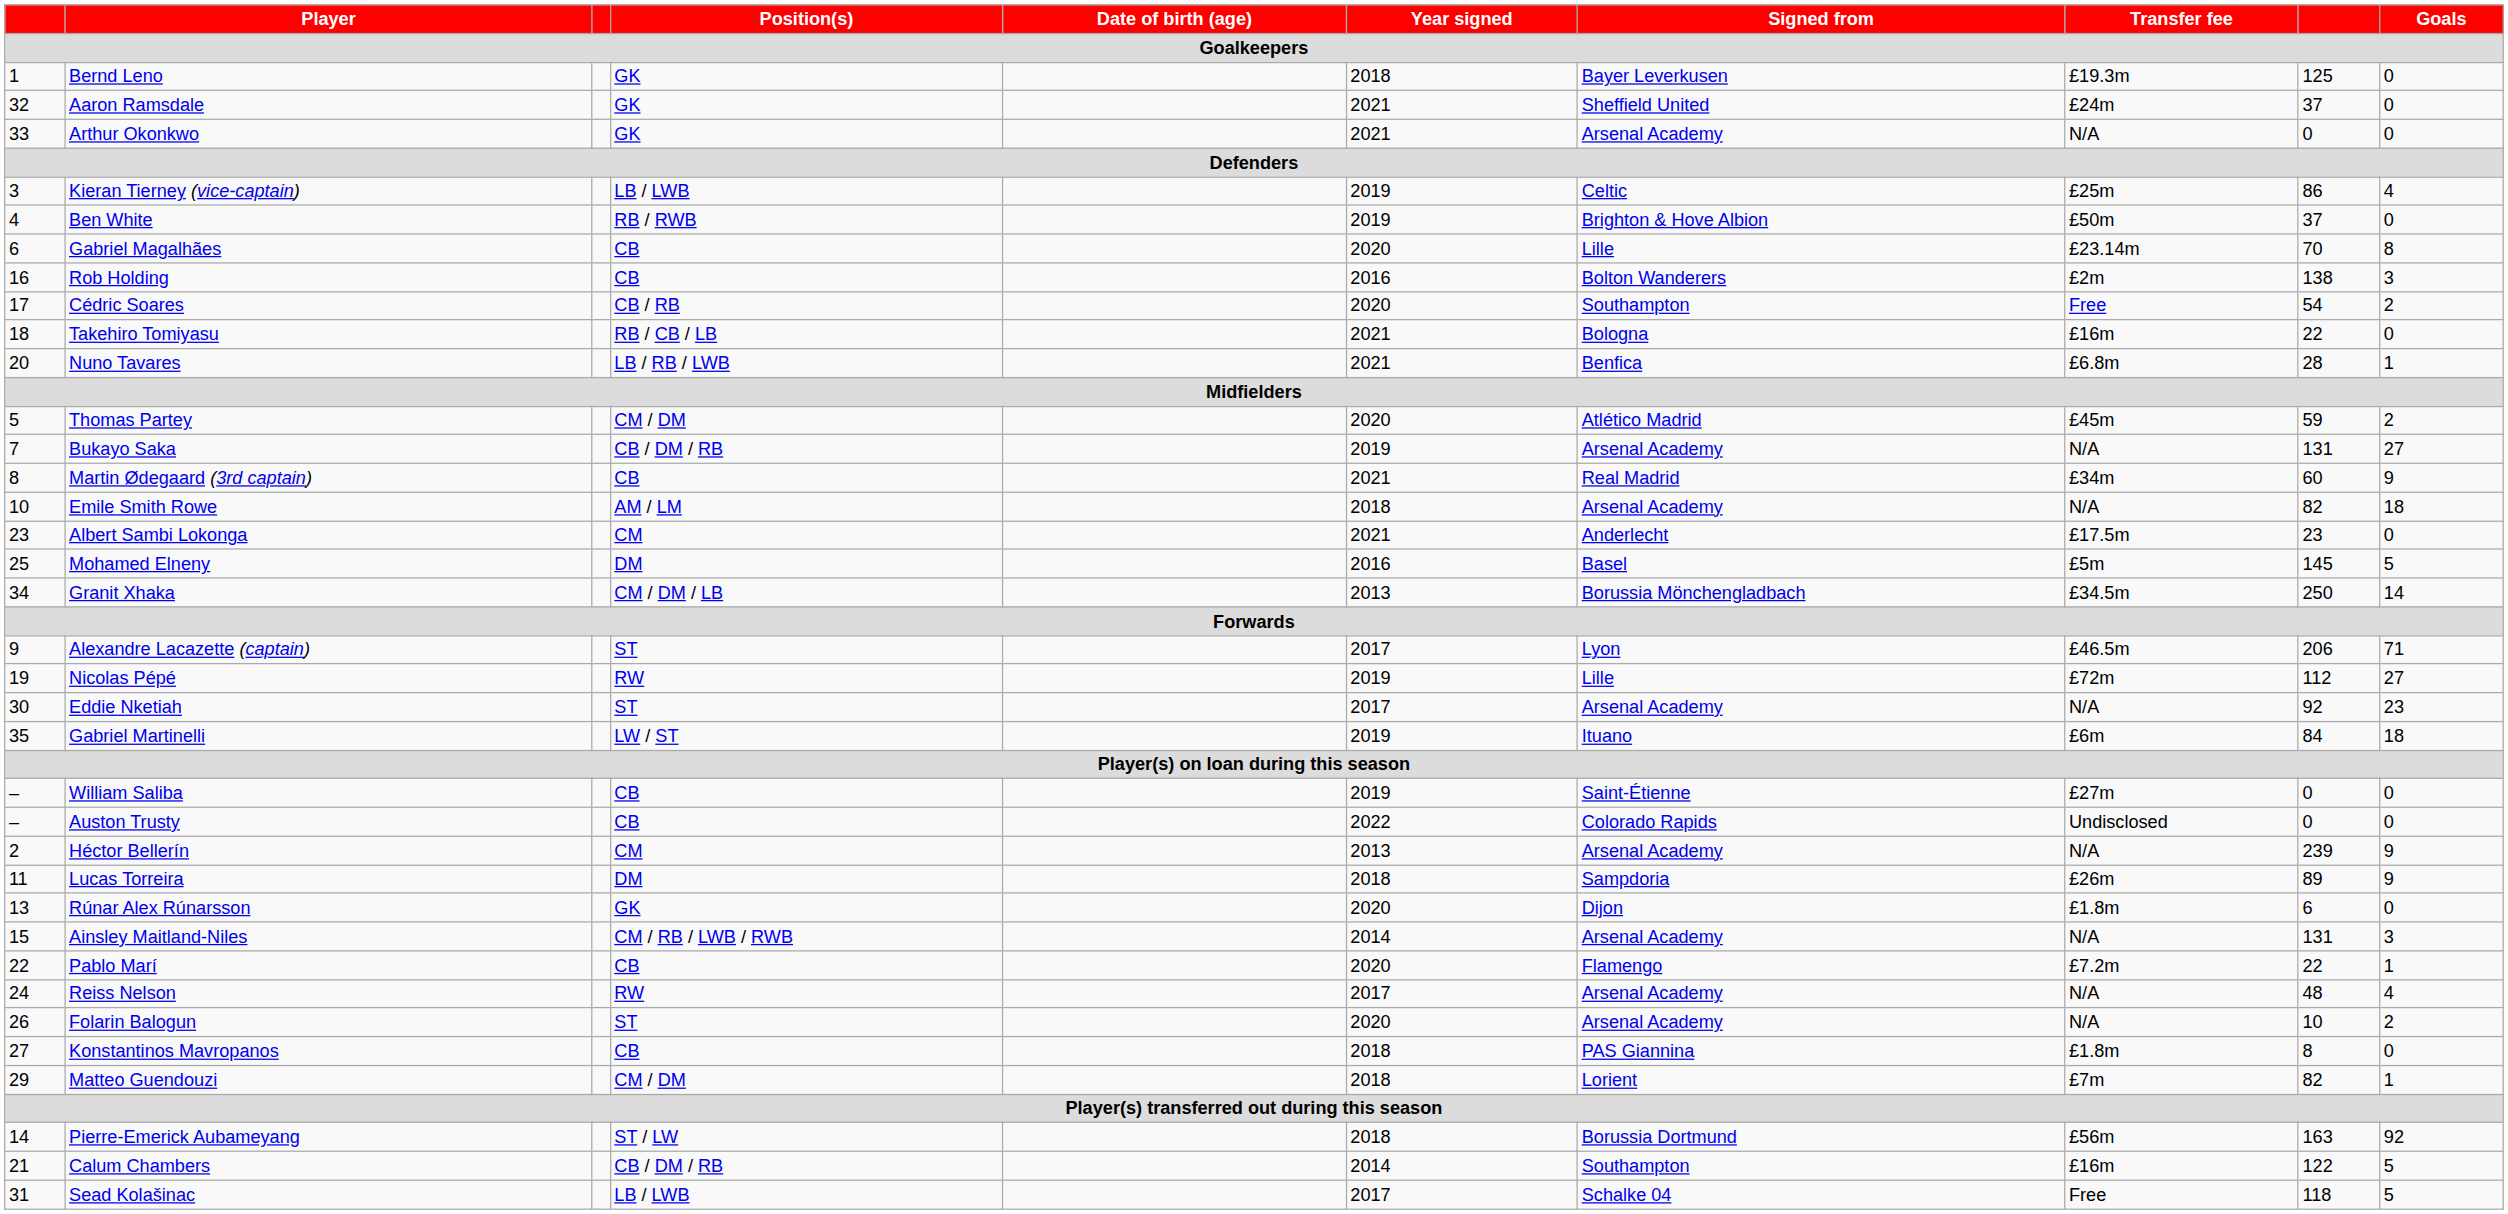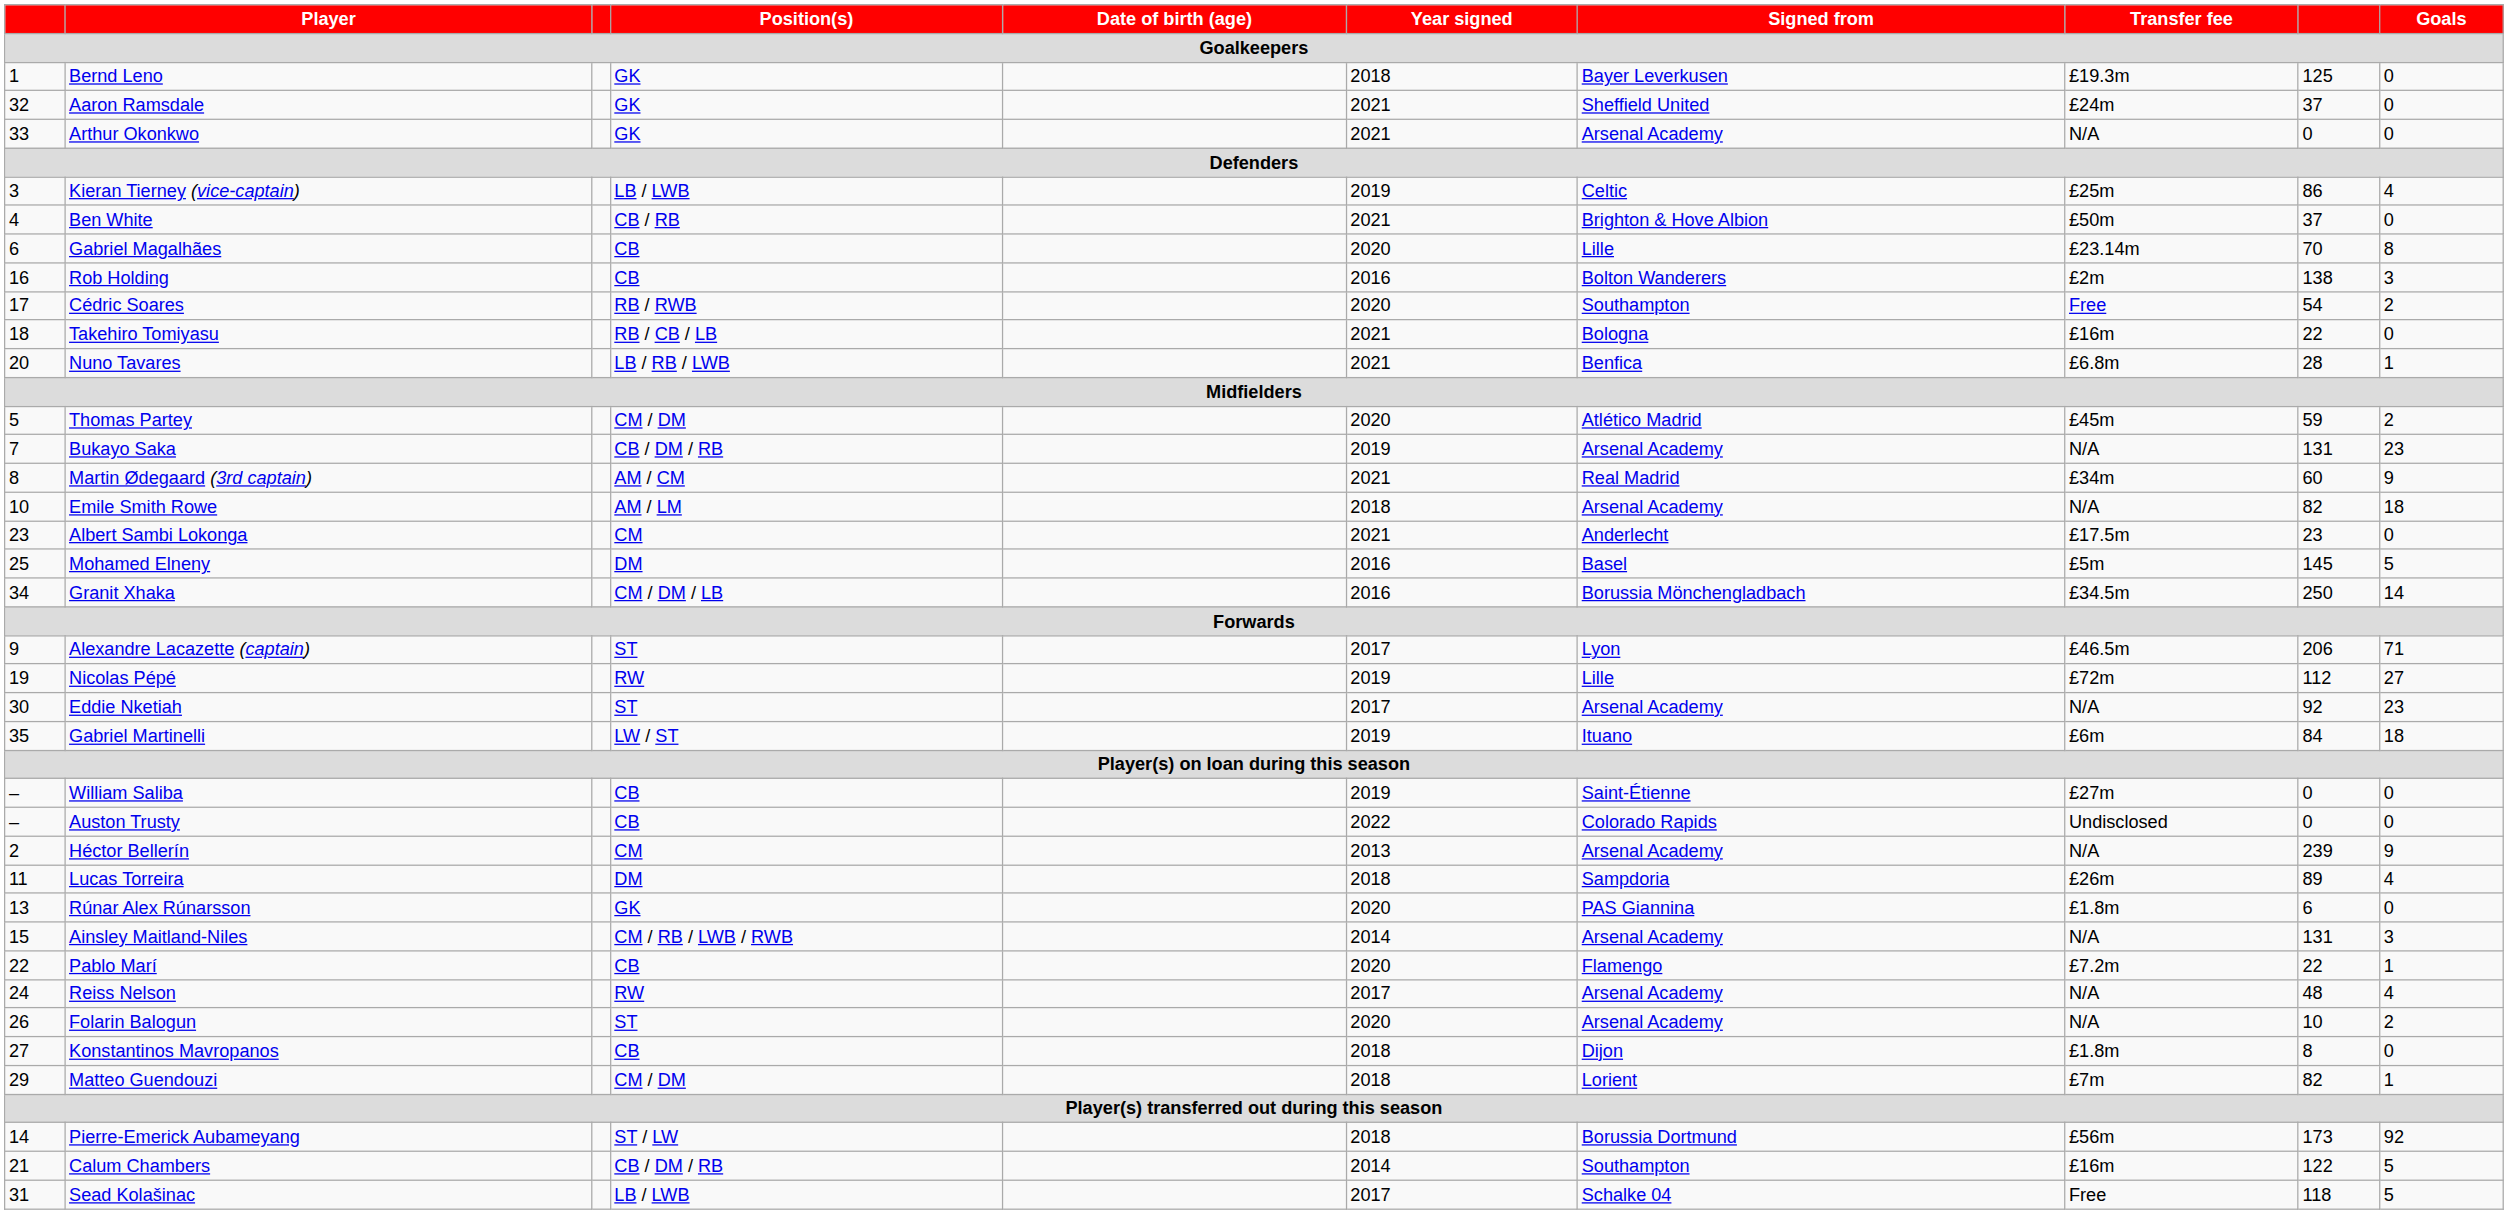 <table class="wikitable sortable" style="font-size:90%; width:100%;">
 <tr>
 <th style="background:#FF0000; color:white;"></th>
 <th style="background:#FF0000; color:white;">Player</th>
 <th style="background:#FF0000; color:white;"></th>
 <th style="background:#FF0000; color:white;">Position(s)</th>
 <th style="background:#FF0000; color:white;">Date of birth (age)</th>
 <th style="background:#FF0000; color:white;">Year signed</th>
 <th style="background:#FF0000; color:white;">Signed from</th>
 <th style="background:#FF0000; color:white;">Transfer fee</th>
 <th style="background:#FF0000; color:white;"></th>
 <th style="background:#FF0000; color:white;">Goals</th>
 </tr>
 <tr>
 <th colspan="11" style="background:#dcdcdc;">Goalkeepers</th>
 </tr>
 <tr>
 <td>1</td>
 <td><a href='#'>Bernd Leno</a></td>
 <td></td>
 <td><a href='#'>GK</a></td>
 <td></td>
 <td>2018</td>
 <td> <a href='#'>Bayer Leverkusen</a></td>
 <td>£19.3m</td>
 <td>125</td>
 <td>0</td>
 </tr>
 <tr>
 <td>32</td>
 <td><a href='#'>Aaron Ramsdale</a></td>
 <td></td>
 <td><a href='#'>GK</a></td>
 <td></td>
 <td>2021</td>
 <td> <a href='#'>Sheffield United</a></td>
 <td>£24m</td>
 <td>37</td>
 <td>0</td>
 </tr>
 <tr>
 <td>33</td>
 <td><a href='#'>Arthur Okonkwo</a></td>
 <td></td>
 <td><a href='#'>GK</a></td>
 <td></td>
 <td>2021</td>
 <td> <a href='#'>Arsenal Academy</a></td>
 <td>N/A</td>
 <td>0</td>
 <td>0</td>
 </tr>
 <tr>
 <th colspan="11" style="background:#dcdcdc">Defenders</th>
 </tr>
 <tr>
 <td>3</td>
 <td><a href='#'>Kieran Tierney</a> <em>(<a href='#'>vice-captain</a>)</em></td>
 <td></td>
 <td><a href='#'>LB</a> / <a href='#'>LWB</a></td>
 <td></td>
 <td>2019</td>
 <td> <a href='#'>Celtic</a></td>
 <td>£25m</td>
 <td>86</td>
 <td>4</td>
 </tr>
 <tr>
 <td>4</td>
 <td><a href='#'>Ben White</a></td>
 <td></td>
-<td><a href='#'>RB</a> / <a href='#'>RWB</a></td>
+<td><a href='#'>CB</a> / <a href='#'>RB</a></td>
 <td></td>
-<td>2019</td>
+<td>2021</td>
 <td> <a href='#'>Brighton & Hove Albion</a></td>
 <td>£50m</td>
 <td>37</td>
 <td>0</td>
 </tr>
 <tr>
 <td>6</td>
 <td><a href='#'>Gabriel Magalhães</a></td>
 <td></td>
 <td><a href='#'>CB</a></td>
 <td></td>
 <td>2020</td>
 <td> <a href='#'>Lille</a></td>
 <td>£23.14m</td>
 <td>70</td>
 <td>8</td>
 </tr>
 <tr>
 <td>16</td>
 <td><a href='#'>Rob Holding</a></td>
 <td></td>
 <td><a href='#'>CB</a></td>
 <td></td>
 <td>2016</td>
 <td> <a href='#'>Bolton Wanderers</a></td>
 <td>£2m</td>
 <td>138</td>
 <td>3</td>
 </tr>
 <tr>
 <td>17</td>
 <td><a href='#'>Cédric Soares</a></td>
 <td></td>
-<td><a href='#'>CB</a> / <a href='#'>RB</a></td>
+<td><a href='#'>RB</a> / <a href='#'>RWB</a></td>
 <td></td>
 <td>2020</td>
 <td> <a href='#'>Southampton</a></td>
 <td><a href='#'>Free</a></td>
 <td>54</td>
 <td>2</td>
 </tr>
 <tr>
 <td>18</td>
 <td><a href='#'>Takehiro Tomiyasu</a></td>
 <td></td>
 <td><a href='#'>RB</a> / <a href='#'>CB</a> / <a href='#'>LB</a></td>
 <td></td>
 <td>2021</td>
 <td> <a href='#'>Bologna</a></td>
 <td>£16m</td>
 <td>22</td>
 <td>0</td>
 </tr>
 <tr>
 <td>20</td>
 <td><a href='#'>Nuno Tavares</a></td>
 <td></td>
 <td><a href='#'>LB</a> / <a href='#'>RB</a> / <a href='#'>LWB</a></td>
 <td></td>
 <td>2021</td>
 <td> <a href='#'>Benfica</a></td>
 <td>£6.8m</td>
 <td>28</td>
 <td>1</td>
 </tr>
 <tr>
 <th colspan="11" style="background:#dcdcdc">Midfielders</th>
 </tr>
 <tr>
 <td>5</td>
 <td><a href='#'>Thomas Partey</a></td>
 <td></td>
 <td><a href='#'>CM</a> / <a href='#'>DM</a></td>
 <td></td>
 <td>2020</td>
 <td> <a href='#'>Atlético Madrid</a></td>
 <td>£45m</td>
 <td>59</td>
 <td>2</td>
 </tr>
 <tr>
 <td>7</td>
 <td><a href='#'>Bukayo Saka</a></td>
 <td></td>
 <td><a href='#'>CB</a> / <a href='#'>DM</a> / <a href='#'>RB</a></td>
 <td></td>
 <td>2019</td>
 <td> <a href='#'>Arsenal Academy</a></td>
 <td>N/A</td>
 <td>131</td>
-<td>27</td>
+<td>23</td>
 </tr>
 <tr>
 <td>8</td>
 <td><a href='#'>Martin Ødegaard</a> <em>(<a href='#'>3rd captain</a>)</em></td>
 <td></td>
-<td><a href='#'>CB</a></td>
+<td><a href='#'>AM</a> / <a href='#'>CM</a></td>
 <td></td>
 <td>2021</td>
 <td> <a href='#'>Real Madrid</a></td>
 <td>£34m</td>
 <td>60</td>
 <td>9</td>
 </tr>
 <tr>
 <td>10</td>
 <td><a href='#'>Emile Smith Rowe</a></td>
 <td></td>
 <td><a href='#'>AM</a> / <a href='#'>LM</a></td>
 <td></td>
 <td>2018</td>
 <td> <a href='#'>Arsenal Academy</a></td>
 <td>N/A</td>
 <td>82</td>
 <td>18</td>
 </tr>
 <tr>
 <td>23</td>
 <td><a href='#'>Albert Sambi Lokonga</a></td>
 <td></td>
 <td><a href='#'>CM</a></td>
 <td></td>
 <td>2021</td>
 <td> <a href='#'>Anderlecht</a></td>
 <td>£17.5m</td>
 <td>23</td>
 <td>0</td>
 </tr>
 <tr>
 <td>25</td>
 <td><a href='#'>Mohamed Elneny</a></td>
 <td></td>
 <td><a href='#'>DM</a></td>
 <td></td>
 <td>2016</td>
 <td> <a href='#'>Basel</a></td>
 <td>£5m</td>
 <td>145</td>
 <td>5</td>
 </tr>
 <tr>
 <td>34</td>
 <td><a href='#'>Granit Xhaka</a></td>
 <td></td>
 <td><a href='#'>CM</a> / <a href='#'>DM</a> / <a href='#'>LB</a></td>
 <td></td>
-<td>2013</td>
+<td>2016</td>
 <td> <a href='#'>Borussia Mönchengladbach</a></td>
 <td>£34.5m</td>
 <td>250</td>
 <td>14</td>
 </tr>
 <tr>
 <th colspan="11" style="background:#dcdcdc">Forwards</th>
 </tr>
 <tr>
 <td>9</td>
 <td><a href='#'>Alexandre Lacazette</a> <em>(<a href='#'>captain</a>)</em></td>
 <td></td>
 <td><a href='#'>ST</a></td>
 <td></td>
 <td>2017</td>
 <td> <a href='#'>Lyon</a></td>
 <td>£46.5m</td>
 <td>206</td>
 <td>71</td>
 </tr>
 <tr>
 <td>19</td>
 <td><a href='#'>Nicolas Pépé</a></td>
 <td></td>
 <td><a href='#'>RW</a></td>
 <td></td>
 <td>2019</td>
 <td> <a href='#'>Lille</a></td>
 <td>£72m</td>
 <td>112</td>
 <td>27</td>
 </tr>
 <tr>
 <td>30</td>
 <td><a href='#'>Eddie Nketiah</a></td>
 <td></td>
 <td><a href='#'>ST</a></td>
 <td></td>
 <td>2017</td>
 <td> <a href='#'>Arsenal Academy</a></td>
 <td>N/A</td>
 <td>92</td>
 <td>23</td>
 </tr>
 <tr>
 <td>35</td>
 <td><a href='#'>Gabriel Martinelli</a></td>
 <td></td>
 <td><a href='#'>LW</a> / <a href='#'>ST</a></td>
 <td></td>
 <td>2019</td>
 <td> <a href='#'>Ituano</a></td>
 <td>£6m</td>
 <td>84</td>
 <td>18</td>
 </tr>
 <tr>
 <th colspan="11" style="background:#dcdcdc;">Player(s) on loan during this season</th>
 </tr>
 <tr>
 <td>–</td>
 <td><a href='#'>William Saliba</a></td>
 <td></td>
 <td><a href='#'>CB</a></td>
 <td></td>
 <td>2019</td>
 <td> <a href='#'>Saint-Étienne</a></td>
 <td>£27m</td>
 <td>0</td>
 <td>0</td>
 </tr>
 <tr>
 <td>–</td>
 <td><a href='#'>Auston Trusty</a></td>
 <td></td>
 <td><a href='#'>CB</a></td>
 <td></td>
 <td>2022</td>
 <td> <a href='#'>Colorado Rapids</a></td>
 <td>Undisclosed</td>
 <td>0</td>
 <td>0</td>
 </tr>
 <tr>
 <td>2</td>
 <td><a href='#'>Héctor Bellerín</a></td>
 <td></td>
 <td><a href='#'>CM</a></td>
 <td></td>
 <td>2013</td>
 <td> <a href='#'>Arsenal Academy</a></td>
 <td>N/A</td>
 <td>239</td>
 <td>9</td>
 </tr>
 <tr>
 <td>11</td>
 <td><a href='#'>Lucas Torreira</a></td>
 <td></td>
 <td><a href='#'>DM</a></td>
 <td></td>
 <td>2018</td>
 <td> <a href='#'>Sampdoria</a></td>
 <td>£26m</td>
 <td>89</td>
-<td>9</td>
+<td>4</td>
 </tr>
 <tr>
 <td>13</td>
 <td><a href='#'>Rúnar Alex Rúnarsson</a></td>
 <td></td>
 <td><a href='#'>GK</a></td>
 <td></td>
 <td>2020</td>
-<td> <a href='#'>Dijon</a></td>
+<td> <a href='#'>PAS Giannina</a></td>
 <td>£1.8m</td>
 <td>6</td>
 <td>0</td>
 </tr>
 <tr>
 <td>15</td>
 <td><a href='#'>Ainsley Maitland-Niles</a></td>
 <td></td>
 <td><a href='#'>CM</a> / <a href='#'>RB</a> / <a href='#'>LWB</a> / <a href='#'>RWB</a></td>
 <td></td>
 <td>2014</td>
 <td> <a href='#'>Arsenal Academy</a></td>
 <td>N/A</td>
 <td>131</td>
 <td>3</td>
 </tr>
 <tr>
 <td>22</td>
 <td><a href='#'>Pablo Marí</a></td>
 <td></td>
 <td><a href='#'>CB</a></td>
 <td></td>
 <td>2020</td>
 <td> <a href='#'>Flamengo</a></td>
 <td>£7.2m</td>
 <td>22</td>
 <td>1</td>
 </tr>
 <tr>
 <td>24</td>
 <td><a href='#'>Reiss Nelson</a></td>
 <td></td>
 <td><a href='#'>RW</a></td>
 <td></td>
 <td>2017</td>
 <td> <a href='#'>Arsenal Academy</a></td>
 <td>N/A</td>
 <td>48</td>
 <td>4</td>
 </tr>
 <tr>
 <td>26</td>
 <td><a href='#'>Folarin Balogun</a></td>
 <td></td>
 <td><a href='#'>ST</a></td>
 <td></td>
 <td>2020</td>
 <td> <a href='#'>Arsenal Academy</a></td>
 <td>N/A</td>
 <td>10</td>
 <td>2</td>
 </tr>
 <tr>
 <td>27</td>
 <td><a href='#'>Konstantinos Mavropanos</a></td>
 <td></td>
 <td><a href='#'>CB</a></td>
 <td></td>
 <td>2018</td>
-<td> <a href='#'>PAS Giannina</a></td>
+<td> <a href='#'>Dijon</a></td>
 <td>£1.8m</td>
 <td>8</td>
 <td>0</td>
 </tr>
 <tr>
 <td>29</td>
 <td><a href='#'>Matteo Guendouzi</a></td>
 <td></td>
 <td><a href='#'>CM</a> / <a href='#'>DM</a></td>
 <td></td>
 <td>2018</td>
 <td> <a href='#'>Lorient</a></td>
 <td>£7m</td>
 <td>82</td>
 <td>1</td>
 </tr>
 <tr>
 <th colspan="11" style="background:#dcdcdc;">Player(s) transferred out during this season</th>
 </tr>
 <tr>
 <td>14</td>
 <td><a href='#'>Pierre-Emerick Aubameyang</a></td>
 <td></td>
 <td><a href='#'>ST</a> / <a href='#'>LW</a></td>
 <td></td>
 <td>2018</td>
 <td> <a href='#'>Borussia Dortmund</a></td>
 <td>£56m</td>
-<td>163</td>
+<td>173</td>
 <td>92</td>
 </tr>
 <tr>
 <td>21</td>
 <td><a href='#'>Calum Chambers</a></td>
 <td></td>
 <td><a href='#'>CB</a> / <a href='#'>DM</a> / <a href='#'>RB</a></td>
 <td></td>
 <td>2014</td>
 <td> <a href='#'>Southampton</a></td>
 <td>£16m</td>
 <td>122</td>
 <td>5</td>
 </tr>
 <tr>
 <td>31</td>
 <td><a href='#'>Sead Kolašinac</a></td>
 <td></td>
 <td><a href='#'>LB</a> / <a href='#'>LWB</a></td>
 <td></td>
 <td>2017</td>
 <td> <a href='#'>Schalke 04</a></td>
 <td>Free</td>
 <td>118</td>
 <td>5</td>
 </tr>
 </table>
